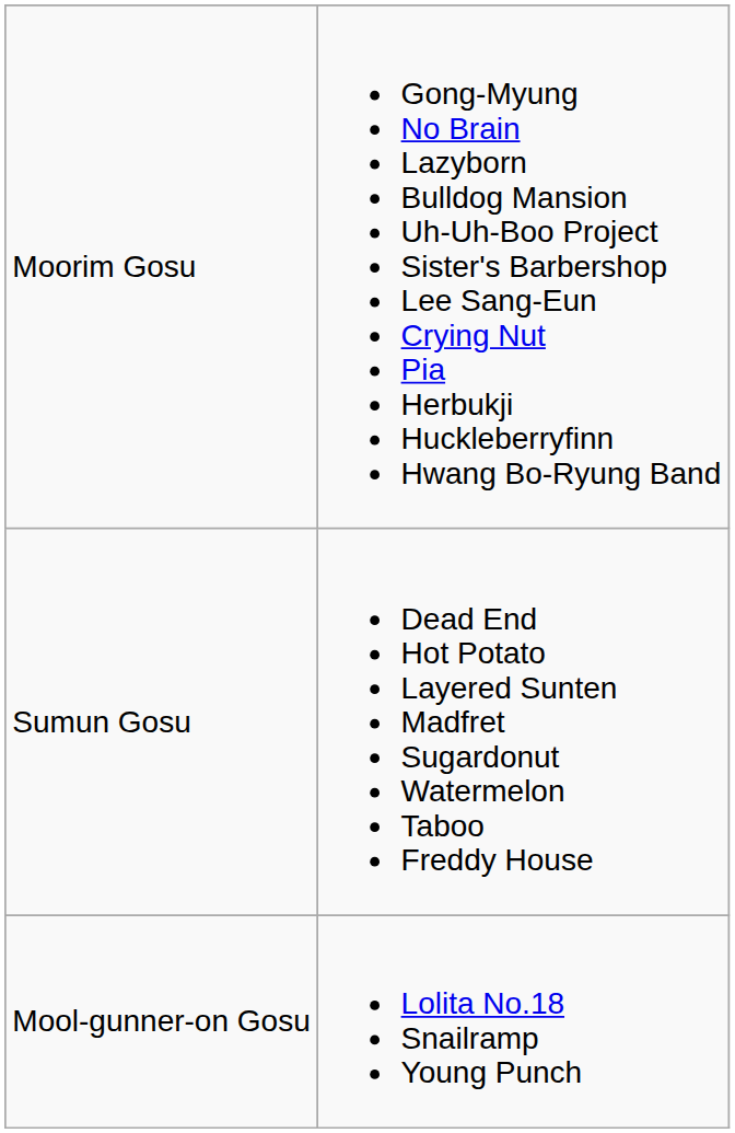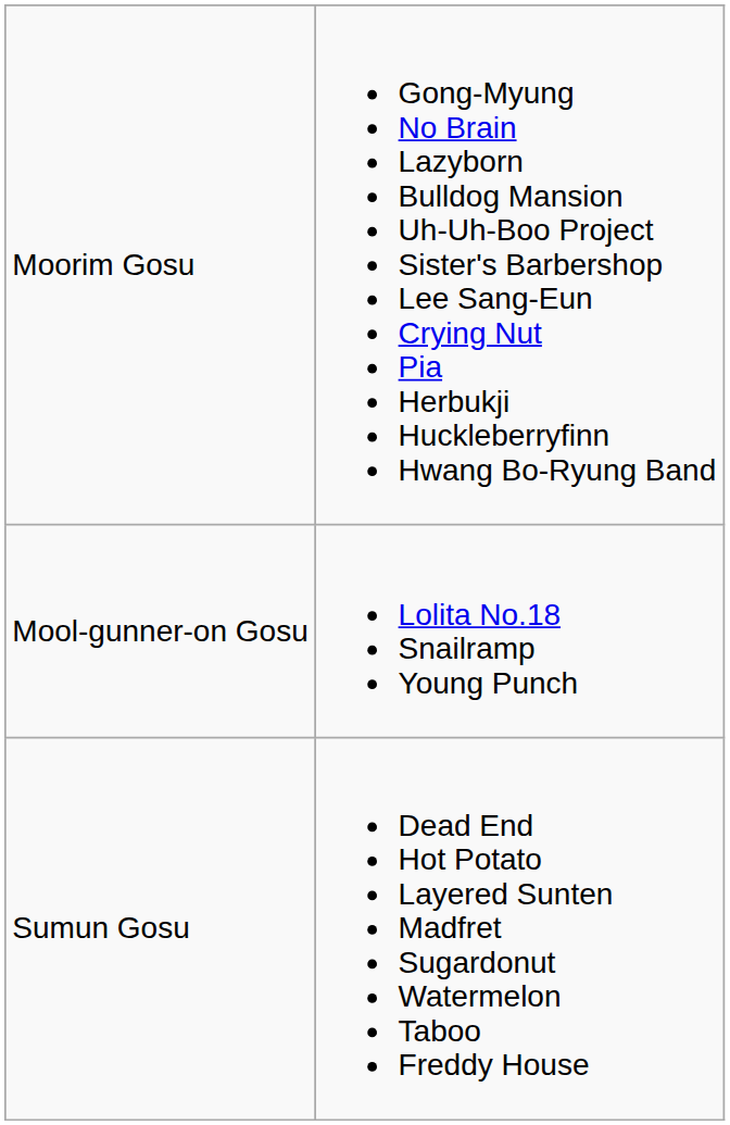 <table class="wikitable">
 <tr>
 <td>Moorim Gosu</td>
 <td><br><ul><li>Gong-Myung</li><li><a href='#'>No Brain</a></li><li>Lazyborn</li><li>Bulldog Mansion</li><li>Uh-Uh-Boo Project</li><li>Sister's Barbershop</li><li>Lee Sang-Eun</li><li><a href='#'>Crying Nut</a></li><li><a href='#'>Pia</a></li><li>Herbukji</li><li>Huckleberryfinn</li><li>Hwang Bo-Ryung Band</li></ul></td>
 </tr>
 <tr>
+<td>Mool-gunner-on Gosu</td>
+<td><br><ul><li><a href='#'>Lolita No.18</a></li><li>Snailramp</li><li>Young Punch</li></ul></td>
+</tr>
+<tr>
 <td>Sumun Gosu</td>
 <td><br><ul><li>Dead End</li><li>Hot Potato</li><li>Layered Sunten</li><li>Madfret</li><li>Sugardonut</li><li>Watermelon</li><li>Taboo</li><li>Freddy House</li></ul></td>
 </tr>
-<tr>
-<td>Mool-gunner-on Gosu</td>
-<td><br><ul><li><a href='#'>Lolita No.18</a></li><li>Snailramp</li><li>Young Punch</li></ul></td>
-</tr>
 </table>
